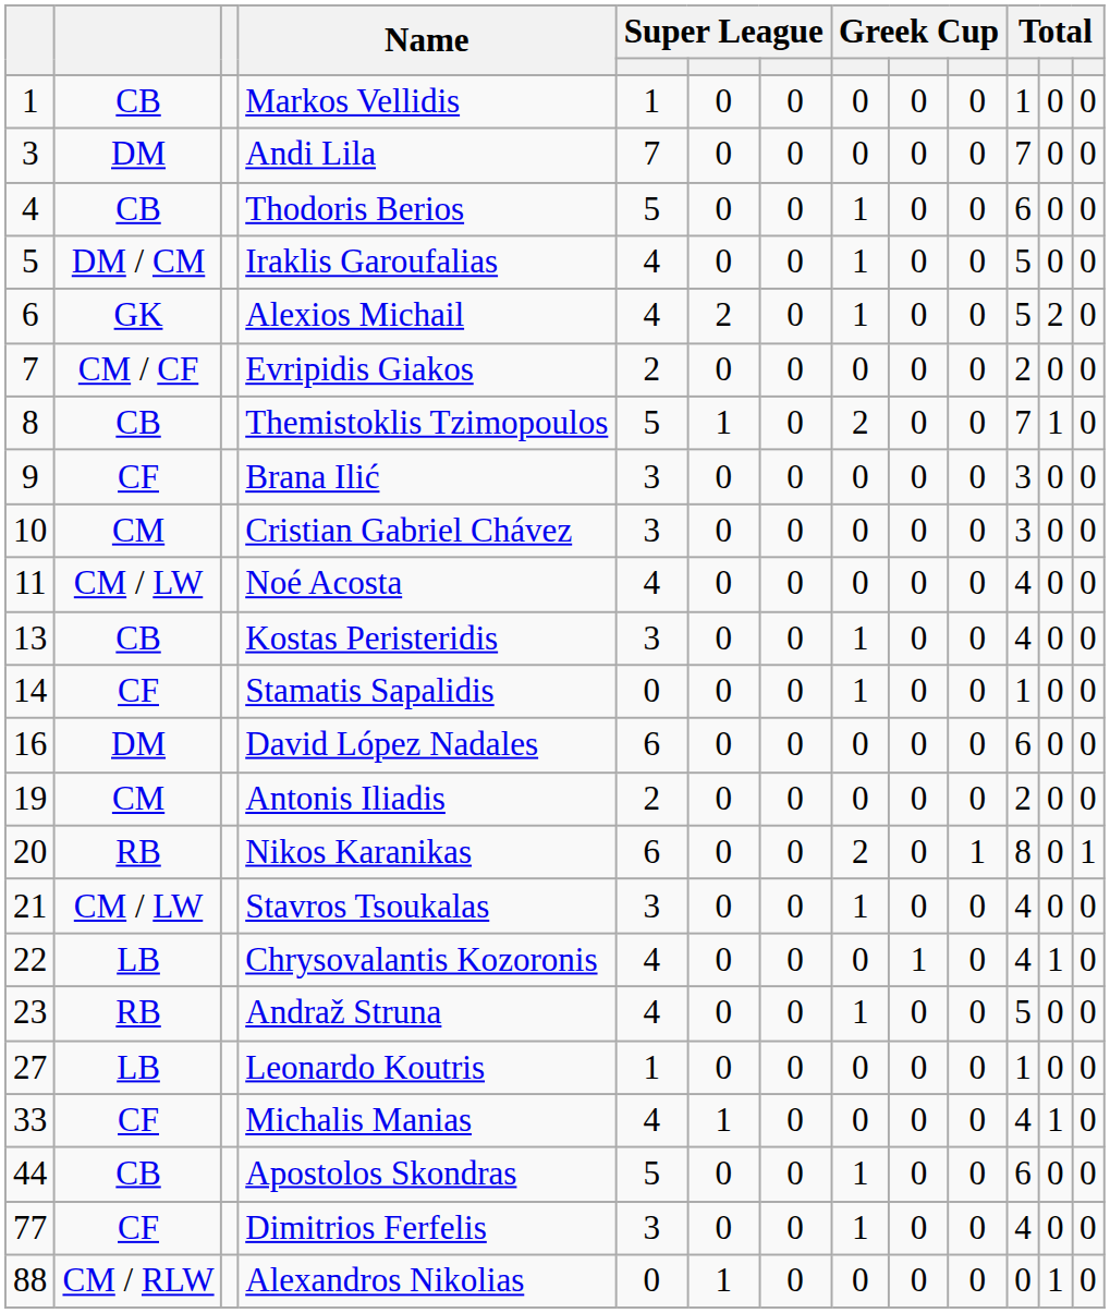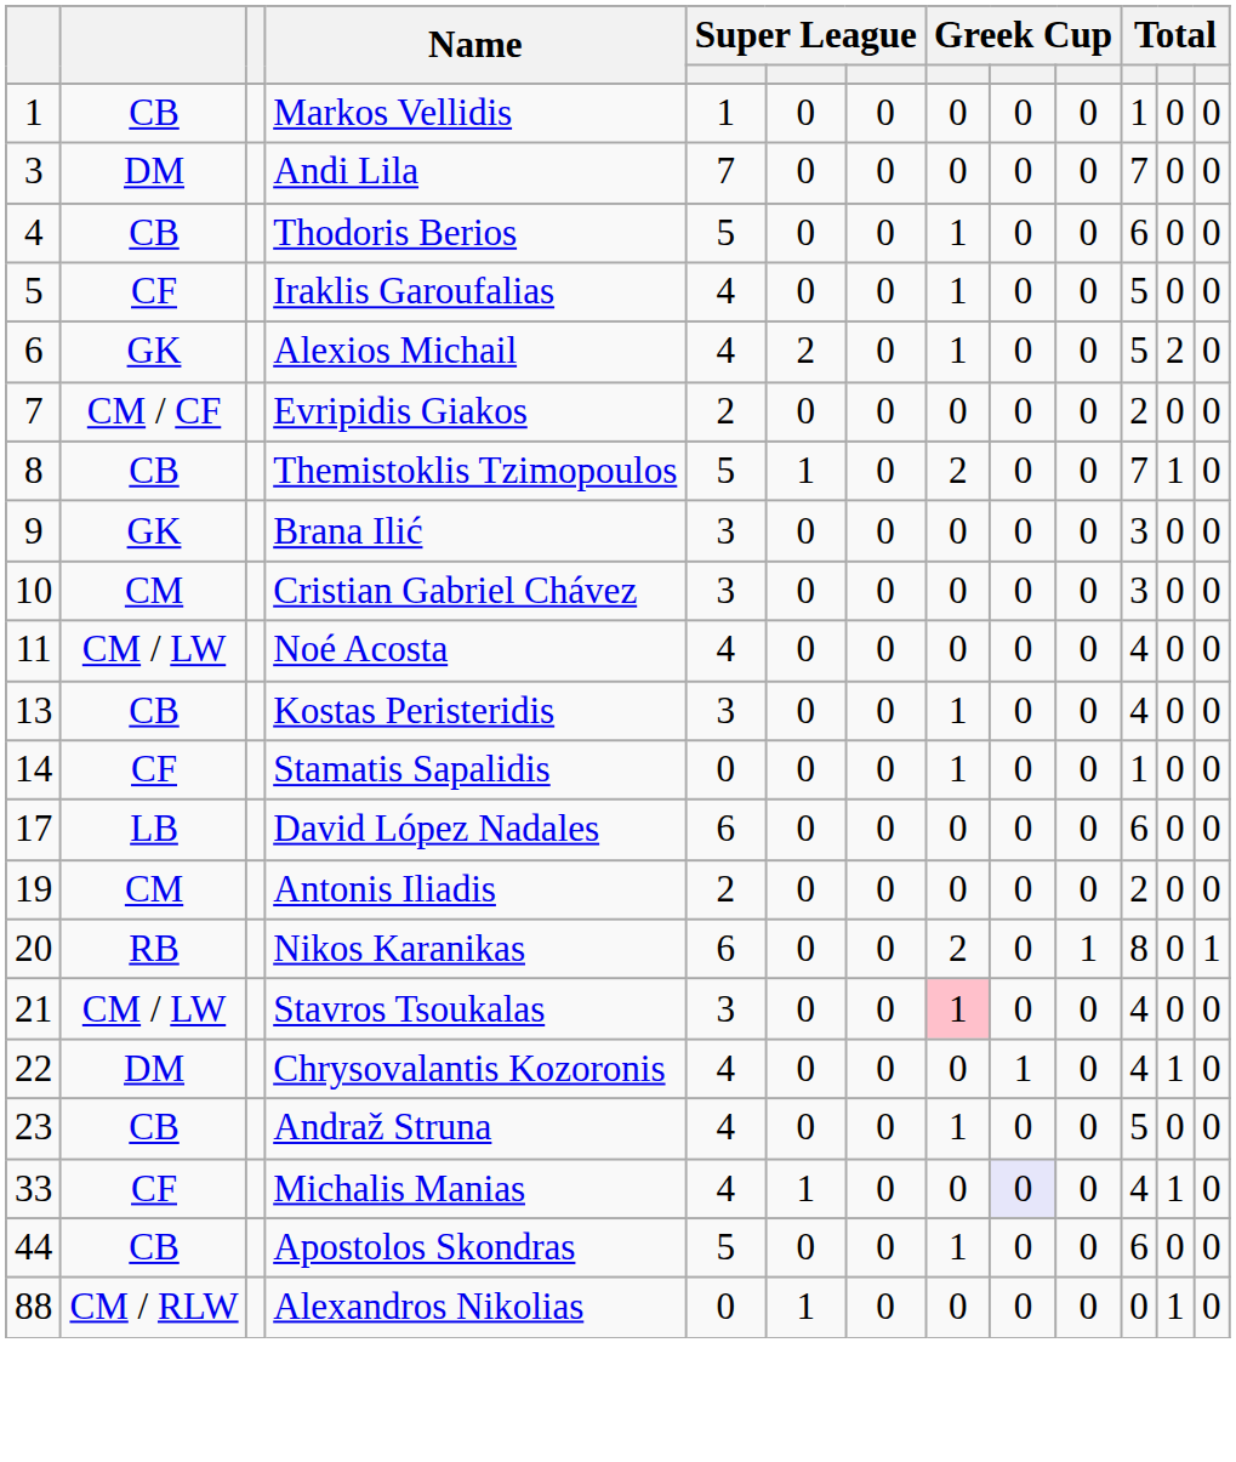 <table class="wikitable sortable" style="text-align:center">
 <tr>
 <th rowspan="2"></th>
 <th rowspan="2"></th>
 <th rowspan="2"></th>
 <th rowspan="2">Name</th>
 <th colspan="3">Super League</th>
 <th colspan="3">Greek Cup</th>
 <th colspan="3">Total</th>
 </tr>
 <tr>
 <th></th>
 <th></th>
 <th></th>
 <th></th>
 <th></th>
 <th></th>
 <th></th>
 <th></th>
 <th></th>
 </tr>
 <tr>
 <td>1</td>
 <td><a href='#'>CB</a></td>
 <td></td>
 <td align="left"><a href='#'>Markos Vellidis</a></td>
 <td>1</td>
 <td>0</td>
 <td>0</td>
 <td>0</td>
 <td>0</td>
 <td>0</td>
 <td>1</td>
 <td>0</td>
 <td>0</td>
 </tr>
 <tr>
 <td>3</td>
 <td><a href='#'>DM</a></td>
 <td></td>
 <td align="left"><a href='#'>Andi Lila</a></td>
 <td>7</td>
 <td>0</td>
 <td>0</td>
 <td>0</td>
 <td>0</td>
 <td>0</td>
 <td>7</td>
 <td>0</td>
 <td>0</td>
 </tr>
 <tr>
 <td>4</td>
 <td><a href='#'>CB</a></td>
 <td></td>
 <td align="left"><a href='#'>Thodoris Berios</a></td>
 <td>5</td>
 <td>0</td>
 <td>0</td>
 <td>1</td>
 <td>0</td>
 <td>0</td>
 <td>6</td>
 <td>0</td>
 <td>0</td>
 </tr>
 <tr>
 <td>5</td>
-<td><a href='#'>DM</a> / <a href='#'>CM</a></td>
+<td><a href='#'>CF</a></td>
 <td></td>
 <td align="left"><a href='#'>Iraklis Garoufalias</a></td>
 <td>4</td>
 <td>0</td>
 <td>0</td>
 <td>1</td>
 <td>0</td>
 <td>0</td>
 <td>5</td>
 <td>0</td>
 <td>0</td>
 </tr>
 <tr>
 <td>6</td>
 <td><a href='#'>GK</a></td>
 <td></td>
 <td align="left"><a href='#'>Alexios Michail</a></td>
 <td>4</td>
 <td>2</td>
 <td>0</td>
 <td>1</td>
 <td>0</td>
 <td>0</td>
 <td>5</td>
 <td>2</td>
 <td>0</td>
 </tr>
 <tr>
 <td>7</td>
 <td><a href='#'>CM</a> / <a href='#'>CF</a></td>
 <td></td>
 <td align="left"><a href='#'>Evripidis Giakos</a></td>
 <td>2</td>
 <td>0</td>
 <td>0</td>
 <td>0</td>
 <td>0</td>
 <td>0</td>
 <td>2</td>
 <td>0</td>
 <td>0</td>
 </tr>
 <tr>
 <td>8</td>
 <td><a href='#'>CB</a></td>
 <td></td>
 <td align="left"><a href='#'>Themistoklis Tzimopoulos</a></td>
 <td>5</td>
 <td>1</td>
 <td>0</td>
 <td>2</td>
 <td>0</td>
 <td>0</td>
 <td>7</td>
 <td>1</td>
 <td>0</td>
 </tr>
 <tr>
 <td>9</td>
-<td><a href='#'>CF</a></td>
+<td><a href='#'>GK</a></td>
 <td></td>
 <td align="left"><a href='#'>Brana Ilić</a></td>
 <td>3</td>
 <td>0</td>
 <td>0</td>
 <td>0</td>
 <td>0</td>
 <td>0</td>
 <td>3</td>
 <td>0</td>
 <td>0</td>
 </tr>
 <tr>
 <td>10</td>
 <td><a href='#'>CM</a></td>
 <td></td>
 <td align="left"><a href='#'>Cristian Gabriel Chávez</a></td>
 <td>3</td>
 <td>0</td>
 <td>0</td>
 <td>0</td>
 <td>0</td>
 <td>0</td>
 <td>3</td>
 <td>0</td>
 <td>0</td>
 </tr>
 <tr>
 <td>11</td>
 <td><a href='#'>CM</a> / <a href='#'>LW</a></td>
 <td></td>
 <td align="left"><a href='#'>Noé Acosta</a></td>
 <td>4</td>
 <td>0</td>
 <td>0</td>
 <td>0</td>
 <td>0</td>
 <td>0</td>
 <td>4</td>
 <td>0</td>
 <td>0</td>
 </tr>
 <tr>
 <td>13</td>
 <td><a href='#'>CB</a></td>
 <td></td>
 <td align="left"><a href='#'>Kostas Peristeridis</a></td>
 <td>3</td>
 <td>0</td>
 <td>0</td>
 <td>1</td>
 <td>0</td>
 <td>0</td>
 <td>4</td>
 <td>0</td>
 <td>0</td>
 </tr>
 <tr>
 <td>14</td>
 <td><a href='#'>CF</a></td>
 <td></td>
 <td align="left"><a href='#'>Stamatis Sapalidis</a></td>
 <td>0</td>
 <td>0</td>
 <td>0</td>
 <td>1</td>
 <td>0</td>
 <td>0</td>
 <td>1</td>
 <td>0</td>
 <td>0</td>
 </tr>
 <tr>
-<td>16</td>
-<td><a href='#'>DM</a></td>
+<td>17</td>
+<td><a href='#'>LB</a></td>
 <td></td>
 <td align="left"><a href='#'>David López Nadales</a></td>
 <td>6</td>
 <td>0</td>
 <td>0</td>
 <td>0</td>
 <td>0</td>
 <td>0</td>
 <td>6</td>
 <td>0</td>
 <td>0</td>
 </tr>
 <tr>
 <td>19</td>
 <td><a href='#'>CM</a></td>
 <td></td>
 <td align="left"><a href='#'>Antonis Iliadis</a></td>
 <td>2</td>
 <td>0</td>
 <td>0</td>
 <td>0</td>
 <td>0</td>
 <td>0</td>
 <td>2</td>
 <td>0</td>
 <td>0</td>
 </tr>
 <tr>
 <td>20</td>
 <td><a href='#'>RB</a></td>
 <td></td>
 <td align="left"><a href='#'>Nikos Karanikas</a></td>
 <td>6</td>
 <td>0</td>
 <td>0</td>
 <td>2</td>
 <td>0</td>
 <td>1</td>
 <td>8</td>
 <td>0</td>
 <td>1</td>
 </tr>
 <tr>
 <td>21</td>
 <td><a href='#'>CM</a> / <a href='#'>LW</a></td>
 <td></td>
 <td align="left"><a href='#'>Stavros Tsoukalas</a></td>
 <td>3</td>
 <td>0</td>
 <td>0</td>
-<td>1</td>
+<td style="background: pink;">1</td>
 <td>0</td>
 <td>0</td>
 <td>4</td>
 <td>0</td>
 <td>0</td>
 </tr>
 <tr>
 <td>22</td>
-<td><a href='#'>LB</a></td>
+<td><a href='#'>DM</a></td>
 <td></td>
 <td align="left"><a href='#'>Chrysovalantis Kozoronis</a></td>
 <td>4</td>
 <td>0</td>
 <td>0</td>
 <td>0</td>
 <td>1</td>
 <td>0</td>
 <td>4</td>
 <td>1</td>
 <td>0</td>
 </tr>
 <tr>
 <td>23</td>
-<td><a href='#'>RB</a></td>
+<td><a href='#'>CB</a></td>
 <td></td>
 <td align="left"><a href='#'>Andraž Struna</a></td>
 <td>4</td>
 <td>0</td>
 <td>0</td>
 <td>1</td>
 <td>0</td>
 <td>0</td>
 <td>5</td>
 <td>0</td>
 <td>0</td>
 </tr>
 <tr>
-<td>27</td>
-<td><a href='#'>LB</a></td>
-<td></td>
-<td align="left"><a href='#'>Leonardo Koutris</a></td>
-<td>1</td>
-<td>0</td>
-<td>0</td>
-<td>0</td>
-<td>0</td>
-<td>0</td>
-<td>1</td>
-<td>0</td>
-<td>0</td>
-</tr>
-<tr>
 <td>33</td>
 <td><a href='#'>CF</a></td>
 <td></td>
 <td align="left"><a href='#'>Michalis Manias</a></td>
 <td>4</td>
 <td>1</td>
 <td>0</td>
 <td>0</td>
-<td>0</td>
+<td style="background: lavender;">0</td>
 <td>0</td>
 <td>4</td>
 <td>1</td>
 <td>0</td>
 </tr>
 <tr>
 <td>44</td>
 <td><a href='#'>CB</a></td>
 <td></td>
 <td align="left"><a href='#'>Apostolos Skondras</a></td>
 <td>5</td>
 <td>0</td>
 <td>0</td>
 <td>1</td>
 <td>0</td>
 <td>0</td>
 <td>6</td>
 <td>0</td>
 <td>0</td>
 </tr>
 <tr>
-<td>77</td>
-<td><a href='#'>CF</a></td>
-<td></td>
-<td align="left"><a href='#'>Dimitrios Ferfelis</a></td>
-<td>3</td>
-<td>0</td>
-<td>0</td>
-<td>1</td>
-<td>0</td>
-<td>0</td>
-<td>4</td>
-<td>0</td>
-<td>0</td>
-</tr>
-<tr>
 <td>88</td>
 <td><a href='#'>CM</a> / <a href='#'>RLW</a></td>
 <td></td>
 <td align="left"><a href='#'>Alexandros Nikolias</a></td>
 <td>0</td>
 <td>1</td>
 <td>0</td>
 <td>0</td>
 <td>0</td>
 <td>0</td>
 <td>0</td>
 <td>1</td>
 <td>0</td>
 </tr>
 </table>
